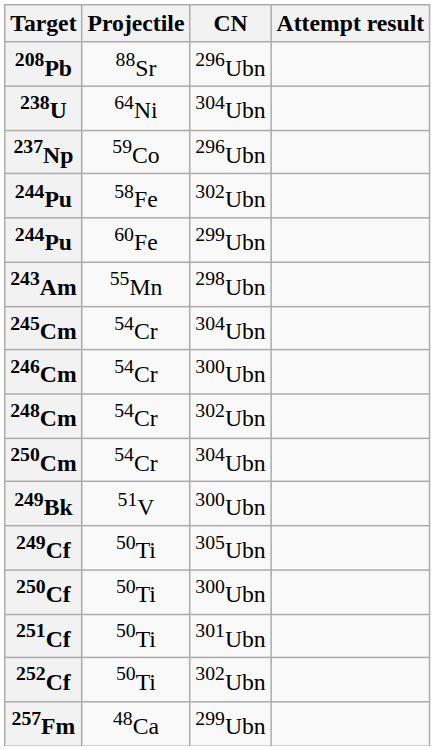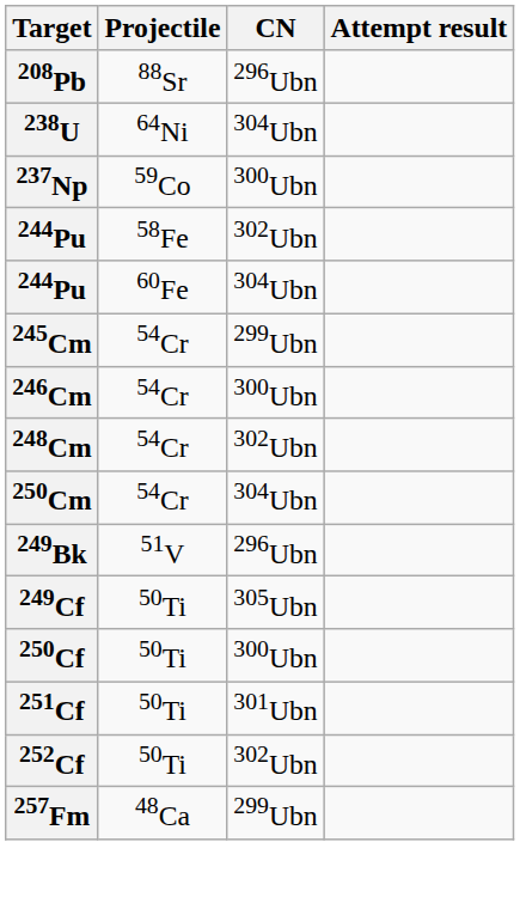 <table class="wikitable" style="text-align:center;">
 <tr>
 <th>Target</th>
 <th>Projectile</th>
 <th>CN</th>
 <th>Attempt result</th>
 </tr>
 <tr>
 <th><sup>208</sup>Pb</th>
 <td><sup>88</sup>Sr</td>
 <td><sup>296</sup>Ubn</td>
 <td></td>
 </tr>
 <tr>
 <th><sup>238</sup>U</th>
 <td><sup>64</sup>Ni</td>
 <td><sup>304</sup>Ubn</td>
 <td></td>
 </tr>
 <tr>
 <th><sup>237</sup>Np</th>
 <td><sup>59</sup>Co</td>
-<td><sup>296</sup>Ubn</td>
+<td><sup>300</sup>Ubn</td>
 <td></td>
 </tr>
 <tr>
 <th><sup>244</sup>Pu</th>
 <td><sup>58</sup>Fe</td>
 <td><sup>302</sup>Ubn</td>
 <td></td>
 </tr>
 <tr>
 <th><sup>244</sup>Pu</th>
 <td><sup>60</sup>Fe</td>
-<td><sup>299</sup>Ubn</td>
-<td></td>
-</tr>
-<tr>
-<th><sup>243</sup>Am</th>
-<td><sup>55</sup>Mn</td>
-<td><sup>298</sup>Ubn</td>
+<td><sup>304</sup>Ubn</td>
 <td></td>
 </tr>
 <tr>
 <th><sup>245</sup>Cm</th>
 <td><sup>54</sup>Cr</td>
-<td><sup>304</sup>Ubn</td>
+<td><sup>299</sup>Ubn</td>
 <td></td>
 </tr>
 <tr>
 <th><sup>246</sup>Cm</th>
 <td><sup>54</sup>Cr</td>
 <td><sup>300</sup>Ubn</td>
 <td></td>
 </tr>
 <tr>
 <th><sup>248</sup>Cm</th>
 <td><sup>54</sup>Cr</td>
 <td><sup>302</sup>Ubn</td>
 <td></td>
 </tr>
 <tr>
 <th><sup>250</sup>Cm</th>
 <td><sup>54</sup>Cr</td>
 <td><sup>304</sup>Ubn</td>
 <td></td>
 </tr>
 <tr>
 <th><sup>249</sup>Bk</th>
 <td><sup>51</sup>V</td>
-<td><sup>300</sup>Ubn</td>
+<td><sup>296</sup>Ubn</td>
 <td></td>
 </tr>
 <tr>
 <th><sup>249</sup>Cf</th>
 <td><sup>50</sup>Ti</td>
 <td><sup>305</sup>Ubn</td>
 <td></td>
 </tr>
 <tr>
 <th><sup>250</sup>Cf</th>
 <td><sup>50</sup>Ti</td>
 <td><sup>300</sup>Ubn</td>
 <td></td>
 </tr>
 <tr>
 <th><sup>251</sup>Cf</th>
 <td><sup>50</sup>Ti</td>
 <td><sup>301</sup>Ubn</td>
 <td></td>
 </tr>
 <tr>
 <th><sup>252</sup>Cf</th>
 <td><sup>50</sup>Ti</td>
 <td><sup>302</sup>Ubn</td>
 <td></td>
 </tr>
 <tr>
 <th><sup>257</sup>Fm</th>
 <td><sup>48</sup>Ca</td>
 <td><sup>299</sup>Ubn</td>
 <td></td>
 </tr>
 </table>
